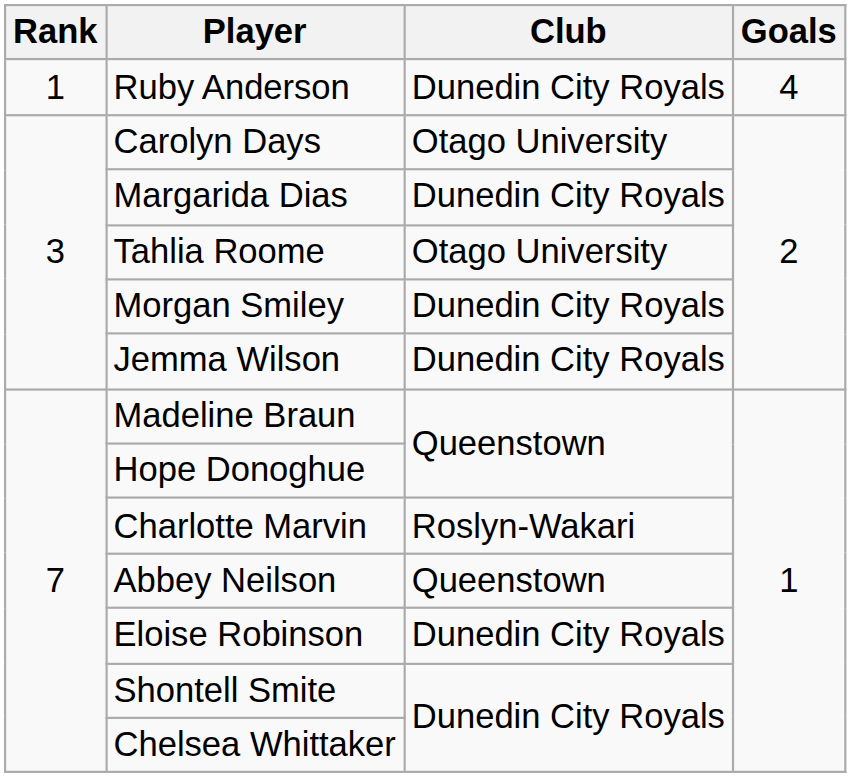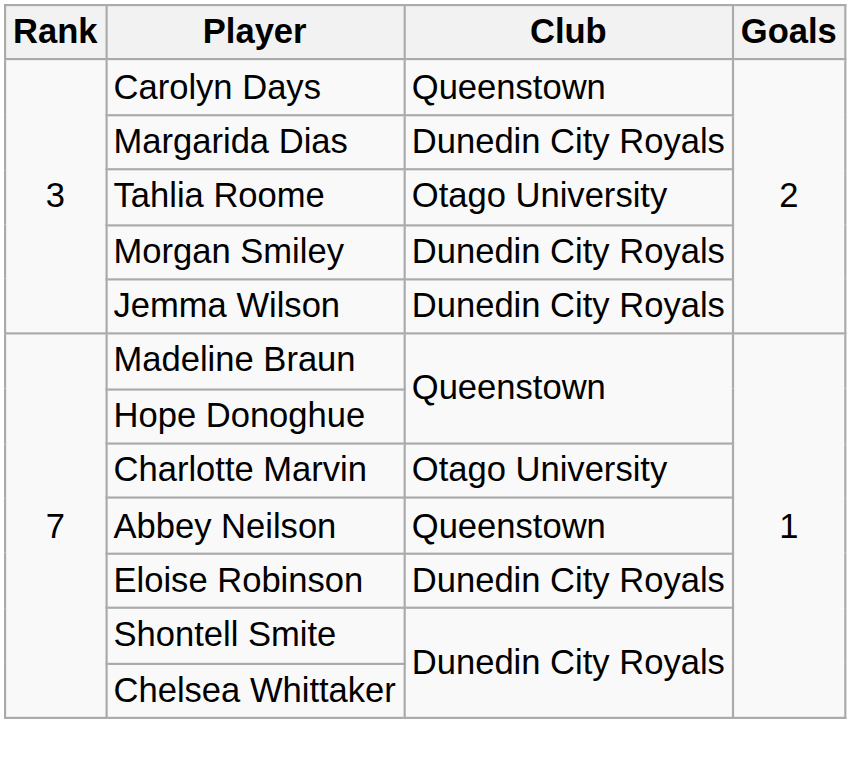 <table class="wikitable" style="text-align:center">
 <tr>
 <th>Rank</th>
 <th>Player</th>
 <th>Club</th>
 <th>Goals</th>
 </tr>
 <tr>
-<td>1</td>
-<td align=left>Ruby Anderson</td>
-<td align=left>Dunedin City Royals</td>
-<td>4</td>
-</tr>
-<tr>
 <td rowspan=5>3</td>
 <td align=left>Carolyn Days</td>
-<td align=left>Otago University</td>
+<td align=left>Queenstown</td>
 <td rowspan=5>2</td>
 </tr>
 <tr>
 <td align=left>Margarida Dias</td>
 <td align=left>Dunedin City Royals</td>
 </tr>
 <tr>
 <td align=left>Tahlia Roome</td>
 <td align=left>Otago University</td>
 </tr>
 <tr>
 <td align=left>Morgan Smiley</td>
 <td align=left>Dunedin City Royals</td>
 </tr>
 <tr>
 <td align=left>Jemma Wilson</td>
 <td align=left>Dunedin City Royals</td>
 </tr>
 <tr>
 <td rowspan=7>7</td>
 <td align=left>Madeline Braun</td>
 <td align=left rowspan=2>Queenstown</td>
 <td rowspan=7>1</td>
 </tr>
 <tr>
 <td align=left>Hope Donoghue</td>
 </tr>
 <tr>
 <td align=left>Charlotte Marvin</td>
-<td align=left>Roslyn-Wakari</td>
+<td align=left>Otago University</td>
 </tr>
 <tr>
 <td align=left>Abbey Neilson</td>
 <td align=left>Queenstown</td>
 </tr>
 <tr>
 <td align=left>Eloise Robinson</td>
 <td align=left>Dunedin City Royals</td>
 </tr>
 <tr>
 <td align=left>Shontell Smite</td>
 <td align=left rowspan=2>Dunedin City Royals</td>
 </tr>
 <tr>
 <td align=left>Chelsea Whittaker</td>
 </tr>
 </table>
